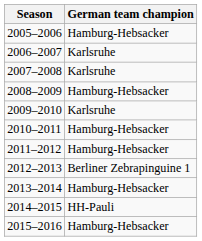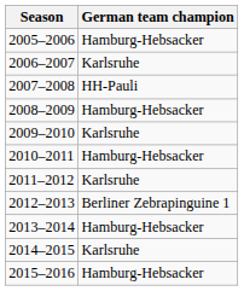 <table class="wikitable">
 <tr>
 <th>Season</th>
 <th>German team champion</th>
 </tr>
 <tr>
 <td>2005–2006</td>
 <td>Hamburg-Hebsacker</td>
 </tr>
 <tr>
 <td>2006–2007</td>
 <td>Karlsruhe</td>
 </tr>
 <tr>
 <td>2007–2008</td>
-<td>Karlsruhe</td>
+<td>HH-Pauli</td>
 </tr>
 <tr>
 <td>2008–2009</td>
 <td>Hamburg-Hebsacker</td>
 </tr>
 <tr>
 <td>2009–2010</td>
 <td>Karlsruhe</td>
 </tr>
 <tr>
 <td>2010–2011</td>
 <td>Hamburg-Hebsacker</td>
 </tr>
 <tr>
 <td>2011–2012</td>
-<td>Hamburg-Hebsacker</td>
+<td>Karlsruhe</td>
 </tr>
 <tr>
 <td>2012–2013</td>
 <td>Berliner Zebrapinguine 1</td>
 </tr>
 <tr>
 <td>2013–2014</td>
 <td>Hamburg-Hebsacker</td>
 </tr>
 <tr>
 <td>2014–2015</td>
-<td>HH-Pauli</td>
+<td>Karlsruhe</td>
 </tr>
 <tr>
 <td>2015–2016</td>
 <td>Hamburg-Hebsacker</td>
 </tr>
 </table>
